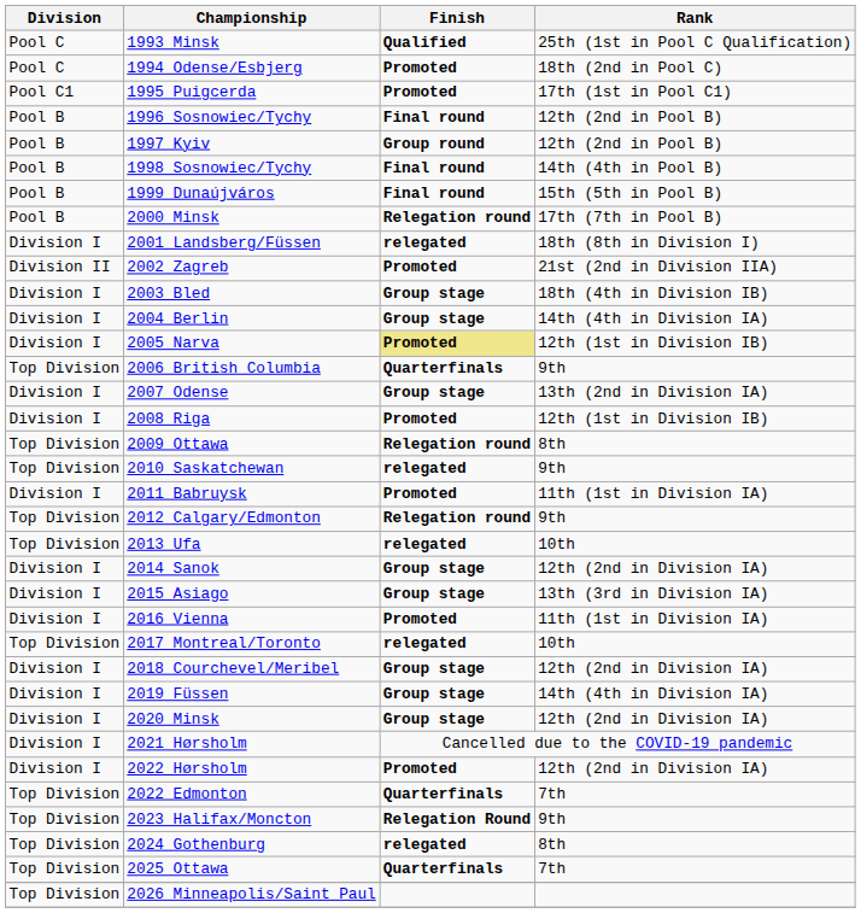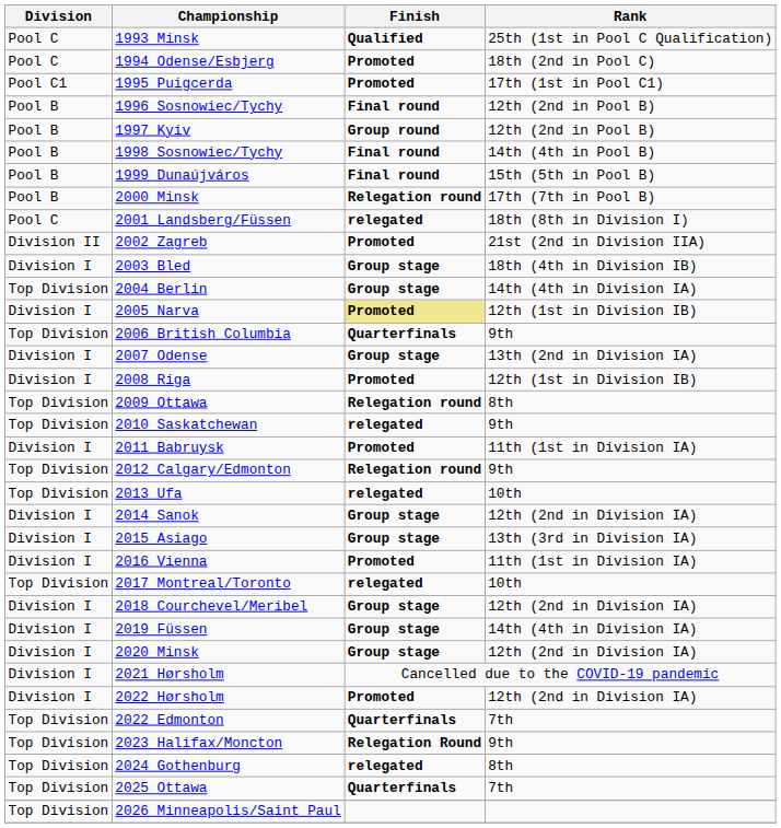 <table class="wikitable sortable">
 <tr>
 <th>Division</th>
 <th>Championship</th>
 <th>Finish</th>
 <th>Rank</th>
 </tr>
 <tr>
 <td>Pool C</td>
 <td> <a href='#'>1993 Minsk</a></td>
 <td><strong>Qualified</strong></td>
 <td>25th (1st in Pool C Qualification)</td>
 </tr>
 <tr>
 <td>Pool C</td>
 <td> <a href='#'>1994 Odense/Esbjerg</a></td>
 <td><strong>Promoted</strong></td>
 <td>18th (2nd in Pool C)</td>
 </tr>
 <tr>
 <td>Pool C1</td>
 <td> <a href='#'>1995 Puigcerda</a></td>
 <td><strong>Promoted</strong></td>
 <td>17th (1st in Pool C1)</td>
 </tr>
 <tr>
 <td>Pool B</td>
 <td> <a href='#'>1996 Sosnowiec/Tychy</a></td>
 <td><strong>Final round</strong></td>
 <td>12th (2nd in Pool B)</td>
 </tr>
 <tr>
 <td>Pool B</td>
 <td> <a href='#'>1997 Kyiv</a></td>
 <td><strong>Group round</strong></td>
 <td>12th (2nd in Pool B)</td>
 </tr>
 <tr>
 <td>Pool B</td>
 <td> <a href='#'>1998 Sosnowiec/Tychy</a></td>
 <td><strong>Final round</strong></td>
 <td>14th (4th in Pool B)</td>
 </tr>
 <tr>
 <td>Pool B</td>
 <td> <a href='#'>1999 Dunaújváros</a></td>
 <td><strong>Final round</strong></td>
 <td>15th (5th in Pool B)</td>
 </tr>
 <tr>
 <td>Pool B</td>
 <td> <a href='#'>2000 Minsk</a></td>
 <td><strong>Relegation round</strong></td>
 <td>17th (7th in Pool B)</td>
 </tr>
 <tr>
-<td>Division I</td>
+<td>Pool C</td>
 <td> <a href='#'>2001 Landsberg/Füssen</a></td>
 <td><strong>relegated</strong></td>
 <td>18th (8th in Division I)</td>
 </tr>
 <tr>
 <td>Division II</td>
 <td> <a href='#'>2002 Zagreb</a></td>
 <td><strong>Promoted</strong></td>
 <td>21st (2nd in Division IIA)</td>
 </tr>
 <tr>
 <td>Division I</td>
 <td> <a href='#'>2003 Bled</a></td>
 <td><strong>Group stage</strong></td>
 <td>18th (4th in Division IB)</td>
 </tr>
 <tr>
-<td>Division I</td>
+<td>Top Division</td>
 <td> <a href='#'>2004 Berlin</a></td>
 <td><strong>Group stage</strong></td>
 <td>14th (4th in Division IA)</td>
 </tr>
 <tr>
 <td>Division I</td>
 <td> <a href='#'>2005 Narva</a></td>
 <td style="background: khaki;"><strong>Promoted</strong></td>
 <td>12th (1st in Division IB)</td>
 </tr>
 <tr>
 <td>Top Division</td>
 <td> <a href='#'>2006 British Columbia</a></td>
 <td><strong>Quarterfinals</strong></td>
 <td>9th</td>
 </tr>
 <tr>
 <td>Division I</td>
 <td> <a href='#'>2007 Odense</a></td>
 <td><strong>Group stage</strong></td>
 <td>13th (2nd in Division IA)</td>
 </tr>
 <tr>
 <td>Division I</td>
 <td> <a href='#'>2008 Riga</a></td>
 <td><strong>Promoted</strong></td>
 <td>12th (1st in Division IB)</td>
 </tr>
 <tr>
 <td>Top Division</td>
 <td> <a href='#'>2009 Ottawa</a></td>
 <td><strong>Relegation round</strong></td>
 <td>8th</td>
 </tr>
 <tr>
 <td>Top Division</td>
 <td> <a href='#'>2010 Saskatchewan</a></td>
 <td><strong>relegated</strong></td>
 <td>9th</td>
 </tr>
 <tr>
 <td>Division I</td>
 <td> <a href='#'>2011 Babruysk</a></td>
 <td><strong>Promoted</strong></td>
 <td>11th (1st in Division IA)</td>
 </tr>
 <tr>
 <td>Top Division</td>
 <td> <a href='#'>2012 Calgary/Edmonton</a></td>
 <td><strong>Relegation round</strong></td>
 <td>9th</td>
 </tr>
 <tr>
 <td>Top Division</td>
 <td> <a href='#'>2013 Ufa</a></td>
 <td><strong>relegated</strong></td>
 <td>10th</td>
 </tr>
 <tr>
 <td>Division I</td>
 <td> <a href='#'>2014 Sanok</a></td>
 <td><strong>Group stage</strong></td>
 <td>12th (2nd in Division IA)</td>
 </tr>
 <tr>
 <td>Division I</td>
 <td> <a href='#'>2015 Asiago</a></td>
 <td><strong>Group stage</strong></td>
 <td>13th (3rd in Division IA)</td>
 </tr>
 <tr>
 <td>Division I</td>
 <td> <a href='#'>2016 Vienna</a></td>
 <td><strong>Promoted</strong></td>
 <td>11th (1st in Division IA)</td>
 </tr>
 <tr>
 <td>Top Division</td>
 <td> <a href='#'>2017  Montreal/Toronto</a></td>
 <td><strong>relegated</strong></td>
 <td>10th</td>
 </tr>
 <tr>
 <td>Division I</td>
 <td> <a href='#'>2018 Courchevel/Meribel</a></td>
 <td><strong>Group stage</strong></td>
 <td>12th (2nd in Division IA)</td>
 </tr>
 <tr>
 <td>Division I</td>
 <td> <a href='#'>2019 Füssen</a></td>
 <td><strong>Group stage</strong></td>
 <td>14th (4th in Division IA)</td>
 </tr>
 <tr>
 <td>Division I</td>
 <td> <a href='#'>2020 Minsk</a></td>
 <td><strong>Group stage</strong></td>
 <td>12th (2nd in Division IA)</td>
 </tr>
 <tr>
 <td>Division I</td>
 <td> <a href='#'>2021 Hørsholm</a></td>
 <td colspan=4 align=center>Cancelled due to the <a href='#'>COVID-19 pandemic</a></td>
 </tr>
 <tr>
 <td>Division I</td>
 <td> <a href='#'>2022 Hørsholm</a></td>
 <td><strong>Promoted</strong></td>
 <td>12th (2nd in Division IA)</td>
 </tr>
 <tr>
 <td>Top Division</td>
 <td> <a href='#'>2022 Edmonton</a></td>
 <td><strong>Quarterfinals</strong></td>
 <td>7th</td>
 </tr>
 <tr>
 <td>Top Division</td>
 <td> <a href='#'>2023 Halifax/Moncton</a></td>
 <td><strong>Relegation Round</strong></td>
 <td>9th</td>
 </tr>
 <tr>
 <td>Top Division</td>
 <td> <a href='#'>2024 Gothenburg</a></td>
 <td><strong>relegated</strong></td>
 <td>8th</td>
 </tr>
 <tr>
 <td>Top Division</td>
 <td> <a href='#'>2025 Ottawa</a></td>
 <td><strong>Quarterfinals</strong></td>
 <td>7th</td>
 </tr>
 <tr>
 </tr>
 <tr>
 <td>Top Division</td>
 <td> <a href='#'>2026 Minneapolis/Saint Paul</a></td>
 <td></td>
 <td></td>
 </tr>
 <tr>
 </tr>
 </table>
